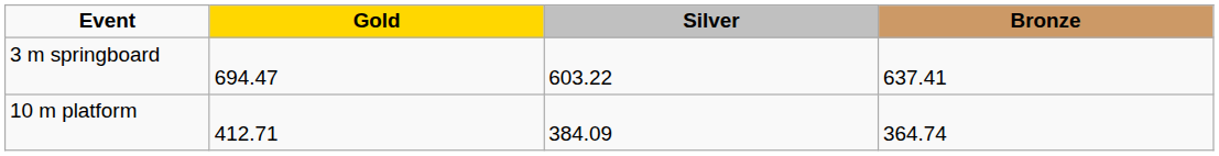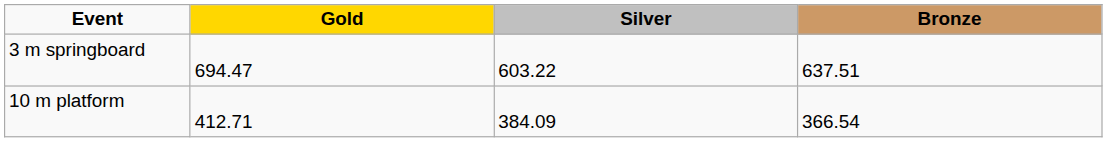 <table class="wikitable" style="text-align:left">
 <tr align="center">
 <td width=150><strong>Event</strong></td>
 <td width=250 bgcolor=gold><strong>Gold</strong></td>
 <td width=250 bgcolor=silver><strong>Silver</strong></td>
 <td width=250 bgcolor=CC9966><strong>Bronze</strong></td>
 </tr>
 <tr valign="top">
 <td>3 m springboard<br><div></div></td>
 <td><br>694.47</td>
 <td> <br>603.22</td>
-<td><br> 637.41</td>
+<td><br> 637.51</td>
 </tr>
 <tr valign="top">
 <td>10 m platform<br><div></div></td>
 <td><br> 412.71</td>
 <td> <br>384.09</td>
-<td><br>364.74</td>
+<td><br>366.54</td>
 </tr>
 </table>
